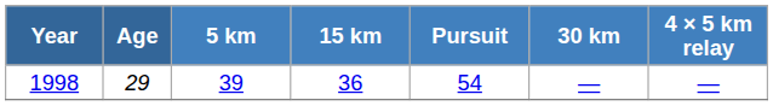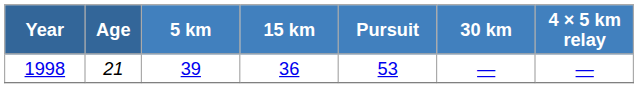 <table class="wikitable" style="font-size:95%; text-align:center; border:grey solid 1px; border-collapse:collapse; background:#ffffff;">
 <tr>
 <th style="background-color:#369; color:white; width:60px;"> Year </th>
 <th style="background-color:#369; color:white; width:40px;"> Age </th>
 <th style="background-color:#4180be; color:white; width:75px;"> 5 km </th>
 <th style="background-color:#4180be; color:white; width:75px;"> 15 km </th>
 <th style="background-color:#4180be; color:white; width:75px;"> Pursuit </th>
 <th style="background-color:#4180be; color:white; width:75px;"> 30 km </th>
 <th style="background-color:#4180be; color:white; width:75px;"> 4 × 5 km <br> relay </th>
 </tr>
 <tr>
 <td><a href='#'>1998</a></td>
-<td><em>29</em></td>
+<td><em>21</em></td>
 <td><a href='#'>39</a></td>
 <td><a href='#'>36</a></td>
-<td><a href='#'>54</a></td>
+<td><a href='#'>53</a></td>
 <td><a href='#'>—</a></td>
 <td><a href='#'>—</a></td>
 </tr>
 <tr>
 </tr>
 </table>
